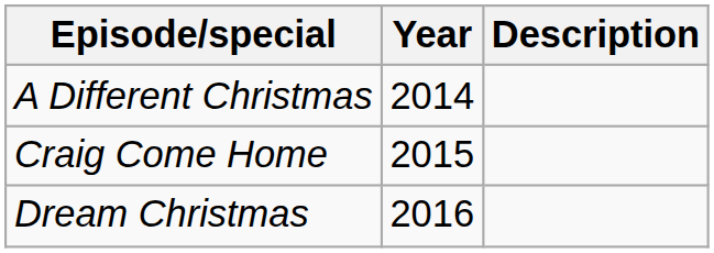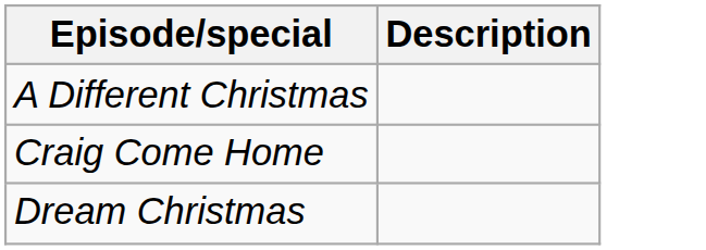 <table class="wikitable sortable">
 <tr>
 <th>Episode/special</th>
-<th>Year</th>
 <th>Description</th>
 </tr>
 <tr>
 <td><em>A Different Christmas</em></td>
-<td>2014</td>
 <td></td>
 </tr>
 <tr>
 <td><em>Craig Come Home</em></td>
-<td>2015</td>
 <td></td>
 </tr>
 <tr>
 <td><em>Dream Christmas</em></td>
-<td>2016</td>
 <td></td>
 </tr>
 </table>
